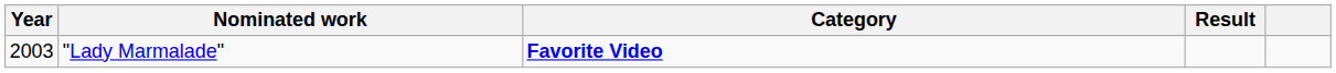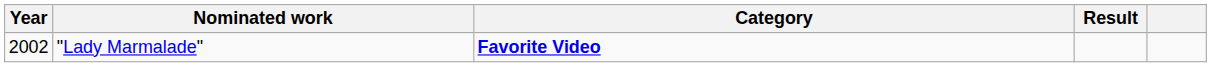 <table class="wikitable plainrowheaders" style="width:85%;">
 <tr>
 <th scope="col" style="width:4%;">Year</th>
 <th scope="col" style="width:35%;">Nominated work</th>
 <th scope="col" style="width:50%;">Category</th>
 <th scope="col" style="width:6%;">Result</th>
 <th scope="col" style="width:6%;"></th>
 </tr>
 <tr>
-<td align="center">2003</td>
+<td align="center">2002</td>
 <td>"<a href='#'>Lady Marmalade</a>"</td>
 <td><strong><a href='#'>Favorite Video</a></strong></td>
 <td></td>
 <td></td>
 </tr>
 </table>
